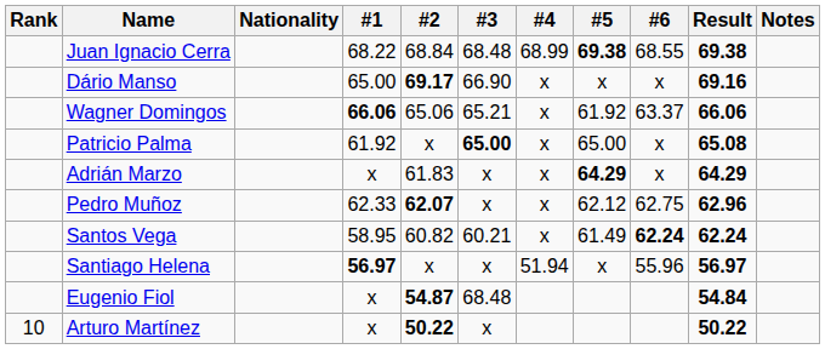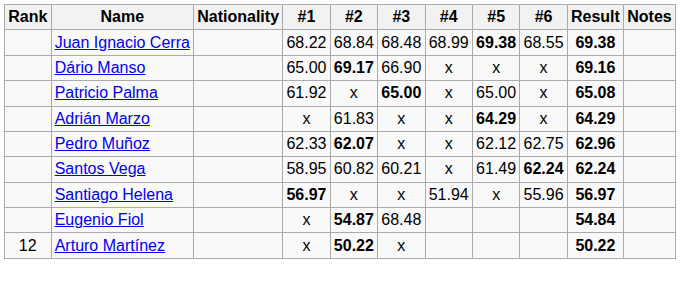 <table class="wikitable sortable" style="text-align:center">
 <tr>
 <th>Rank</th>
 <th>Name</th>
 <th>Nationality</th>
 <th>#1</th>
 <th>#2</th>
 <th>#3</th>
 <th>#4</th>
 <th>#5</th>
 <th>#6</th>
 <th>Result</th>
 <th>Notes</th>
 </tr>
 <tr>
 <td></td>
 <td align=left><a href='#'>Juan Ignacio Cerra</a></td>
 <td align=left></td>
 <td>68.22</td>
 <td>68.84</td>
 <td>68.48</td>
 <td>68.99</td>
 <td><strong>69.38</strong></td>
 <td>68.55</td>
 <td><strong>69.38</strong></td>
 <td></td>
 </tr>
 <tr>
 <td></td>
 <td align=left><a href='#'>Dário Manso</a></td>
 <td align=left></td>
 <td>65.00</td>
 <td><strong>69.17</strong></td>
 <td>66.90</td>
 <td>x</td>
 <td>x</td>
 <td>x</td>
 <td><strong>69.16</strong></td>
-<td></td>
-</tr>
-<tr>
-<td></td>
-<td align=left><a href='#'>Wagner Domingos</a></td>
-<td align=left></td>
-<td><strong>66.06</strong></td>
-<td>65.06</td>
-<td>65.21</td>
-<td>x</td>
-<td>61.92</td>
-<td>63.37</td>
-<td><strong>66.06</strong></td>
 <td></td>
 </tr>
 <tr>
 <td></td>
 <td align=left><a href='#'>Patricio Palma</a></td>
 <td align=left></td>
 <td>61.92</td>
 <td>x</td>
 <td><strong>65.00</strong></td>
 <td>x</td>
 <td>65.00</td>
 <td>x</td>
 <td><strong>65.08</strong></td>
 <td></td>
 </tr>
 <tr>
 <td></td>
 <td align=left><a href='#'>Adrián Marzo</a></td>
 <td align=left></td>
 <td>x</td>
 <td>61.83</td>
 <td>x</td>
 <td>x</td>
 <td><strong>64.29</strong></td>
 <td>x</td>
 <td><strong>64.29</strong></td>
 <td></td>
 </tr>
 <tr>
 <td></td>
 <td align=left><a href='#'>Pedro Muñoz</a></td>
 <td align=left></td>
 <td>62.33</td>
 <td><strong>62.07</strong></td>
 <td>x</td>
 <td>x</td>
 <td>62.12</td>
 <td>62.75</td>
 <td><strong>62.96</strong></td>
 <td></td>
 </tr>
 <tr>
 <td></td>
 <td align=left><a href='#'>Santos Vega</a></td>
 <td align=left></td>
 <td>58.95</td>
 <td>60.82</td>
 <td>60.21</td>
 <td>x</td>
 <td>61.49</td>
 <td><strong>62.24</strong></td>
 <td><strong>62.24</strong></td>
 <td></td>
 </tr>
 <tr>
 <td></td>
 <td align=left><a href='#'>Santiago Helena</a></td>
 <td align=left></td>
 <td><strong>56.97</strong></td>
 <td>x</td>
 <td>x</td>
 <td>51.94</td>
 <td>x</td>
 <td>55.96</td>
 <td><strong>56.97</strong></td>
 <td></td>
 </tr>
 <tr>
 <td></td>
 <td align=left><a href='#'>Eugenio Fiol</a></td>
 <td align=left></td>
 <td>x</td>
 <td><strong>54.87</strong></td>
 <td>68.48</td>
 <td></td>
 <td></td>
 <td></td>
 <td><strong>54.84</strong></td>
 <td></td>
 </tr>
 <tr>
-<td>10</td>
+<td>12</td>
 <td align=left><a href='#'>Arturo Martínez</a></td>
 <td align=left></td>
 <td>x</td>
 <td><strong>50.22</strong></td>
 <td>x</td>
 <td></td>
 <td></td>
 <td></td>
 <td><strong>50.22</strong></td>
 <td></td>
 </tr>
 </table>
